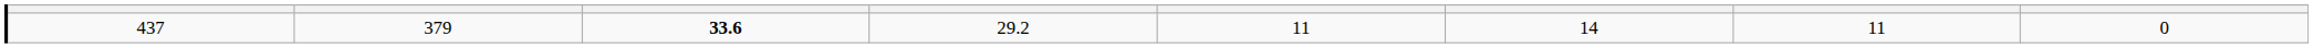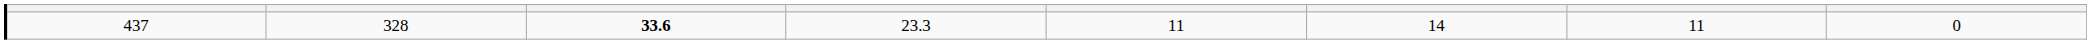 <table class="wikitable" style="width:100%; text-align:center; border-left:#000 3px solid;">
 <tr>
 <th style="width:12.5%;"></th>
 <th style="width:12.5%;"></th>
 <th style="width:12.5%;"></th>
 <th style="width:12.5%;"></th>
 <th style="width:12.5%;"></th>
 <th style="width:12.5%;"></th>
 <th style="width:12.5%;"></th>
 <th style="width:12.5%;"></th>
 </tr>
 <tr>
 <td>437</td>
-<td>379</td>
+<td>328</td>
 <td><strong>33.6</strong></td>
-<td>29.2</td>
+<td>23.3</td>
 <td>11</td>
 <td>14</td>
 <td>11</td>
 <td>0</td>
 </tr>
 </table>
